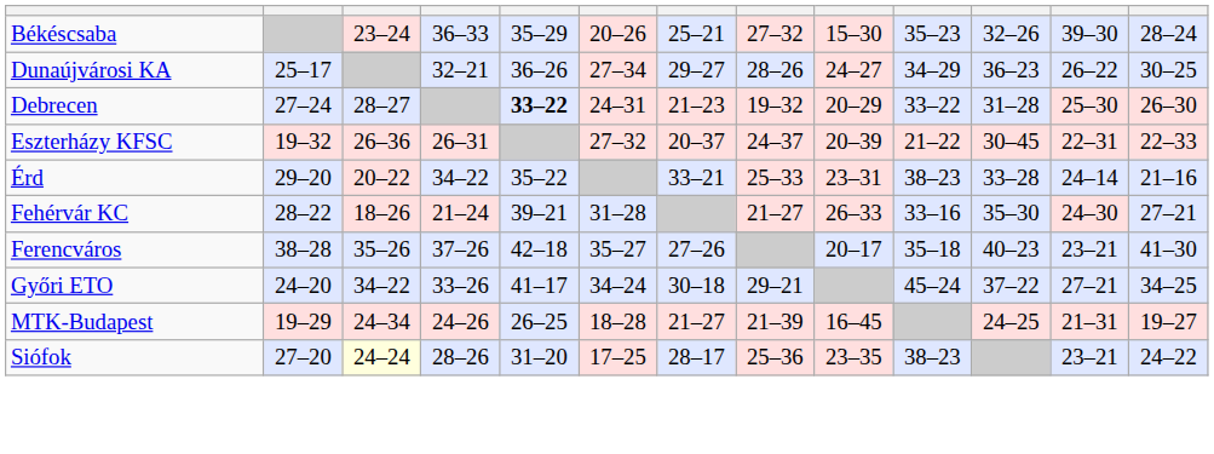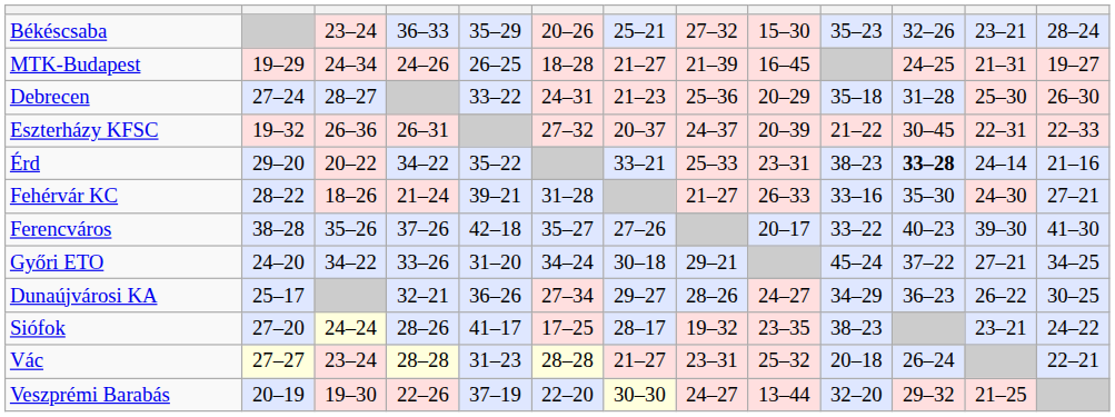 <table class="wikitable" style="text-align: center;" width="850">
 <tr>
 <th width=200></th>
 <th width=55></th>
 <th width=55></th>
 <th width=55></th>
 <th width=55></th>
 <th width=55></th>
 <th width=55></th>
 <th width=55></th>
 <th width=55></th>
 <th width=55></th>
 <th width=55></th>
 <th width=55></th>
 <th width=55></th>
 </tr>
 <tr>
 <td style="text-align: left;"><a href='#'>Békéscsaba</a></td>
 <td bgcolor=#CCCCCC> </td>
 <td bgcolor=#FFDFDF>23–24</td>
 <td bgcolor=#DFE7FF>36–33</td>
 <td bgcolor=#DFE7FF>35–29</td>
 <td bgcolor=#FFDFDF>20–26</td>
 <td bgcolor=#DFE7FF>25–21</td>
 <td bgcolor=#FFDFDF>27–32</td>
 <td bgcolor=#FFDFDF>15–30</td>
 <td bgcolor=#DFE7FF>35–23</td>
 <td bgcolor=#DFE7FF>32–26</td>
-<td bgcolor=#DFE7FF>39–30</td>
+<td bgcolor=#DFE7FF>23–21</td>
 <td bgcolor=#DFE7FF>28–24</td>
 </tr>
 <tr>
-<td style="text-align: left;"><a href='#'>Dunaújvárosi KA</a></td>
-<td bgcolor=#DFE7FF>25–17</td>
+<td style="text-align: left;"><a href='#'>MTK-Budapest</a></td>
+<td bgcolor=#FFDFDF>19–29</td>
+<td bgcolor=#FFDFDF>24–34</td>
+<td bgcolor=#FFDFDF>24–26</td>
+<td bgcolor=#DFE7FF>26–25</td>
+<td bgcolor=#FFDFDF>18–28</td>
+<td bgcolor=#FFDFDF>21–27</td>
+<td bgcolor=#FFDFDF>21–39</td>
+<td bgcolor=#FFDFDF>16–45</td>
 <td bgcolor=#CCCCCC> </td>
-<td bgcolor=#DFE7FF>32–21</td>
-<td bgcolor=#DFE7FF>36–26</td>
-<td bgcolor=#FFDFDF>27–34</td>
-<td bgcolor=#DFE7FF>29–27</td>
-<td bgcolor=#DFE7FF>28–26</td>
-<td bgcolor=#FFDFDF>24–27</td>
-<td bgcolor=#DFE7FF>34–29</td>
-<td bgcolor=#DFE7FF>36–23</td>
-<td bgcolor=#DFE7FF>26–22</td>
-<td bgcolor=#DFE7FF>30–25</td>
+<td bgcolor=#FFDFDF>24–25</td>
+<td bgcolor=#FFDFDF>21–31</td>
+<td bgcolor=#FFDFDF>19–27</td>
 </tr>
 <tr>
 <td style="text-align: left;"><a href='#'>Debrecen</a></td>
 <td bgcolor=#DFE7FF>27–24</td>
 <td bgcolor=#DFE7FF>28–27</td>
 <td bgcolor=#CCCCCC> </td>
-<td bgcolor=#DFE7FF><strong>33–22</strong></td>
+<td bgcolor=#DFE7FF>33–22</td>
 <td bgcolor=#FFDFDF>24–31</td>
 <td bgcolor=#FFDFDF>21–23</td>
-<td bgcolor=#FFDFDF>19–32</td>
+<td bgcolor=#FFDFDF>25–36</td>
 <td bgcolor=#FFDFDF>20–29</td>
-<td bgcolor=#DFE7FF>33–22</td>
+<td bgcolor=#DFE7FF>35–18</td>
 <td bgcolor=#DFE7FF>31–28</td>
 <td bgcolor=#FFDFDF>25–30</td>
 <td bgcolor=#FFDFDF>26–30</td>
 </tr>
 <tr>
 <td style="text-align: left;"><a href='#'>Eszterházy KFSC</a></td>
 <td bgcolor=#FFDFDF>19–32</td>
 <td bgcolor=#FFDFDF>26–36</td>
 <td bgcolor=#FFDFDF>26–31</td>
 <td bgcolor=#CCCCCC> </td>
 <td bgcolor=#FFDFDF>27–32</td>
 <td bgcolor=#FFDFDF>20–37</td>
 <td bgcolor=#FFDFDF>24–37</td>
 <td bgcolor=#FFDFDF>20–39</td>
 <td bgcolor=#FFDFDF>21–22</td>
 <td bgcolor=#FFDFDF>30–45</td>
 <td bgcolor=#FFDFDF>22–31</td>
 <td bgcolor=#FFDFDF>22–33</td>
 </tr>
 <tr>
 <td style="text-align: left;"><a href='#'>Érd</a></td>
 <td bgcolor=#DFE7FF>29–20</td>
 <td bgcolor=#FFDFDF>20–22</td>
 <td bgcolor=#DFE7FF>34–22</td>
 <td bgcolor=#DFE7FF>35–22</td>
 <td bgcolor=#CCCCCC> </td>
 <td bgcolor=#DFE7FF>33–21</td>
 <td bgcolor=#FFDFDF>25–33</td>
 <td bgcolor=#FFDFDF>23–31</td>
 <td bgcolor=#DFE7FF>38–23</td>
-<td bgcolor=#DFE7FF>33–28</td>
+<td bgcolor=#DFE7FF><strong>33–28</strong></td>
 <td bgcolor=#DFE7FF>24–14</td>
 <td bgcolor=#DFE7FF>21–16</td>
 </tr>
 <tr>
 <td style="text-align: left;"><a href='#'>Fehérvár KC</a></td>
 <td bgcolor=#DFE7FF>28–22</td>
 <td bgcolor=#FFDFDF>18–26</td>
 <td bgcolor=#FFDFDF>21–24</td>
 <td bgcolor=#DFE7FF>39–21</td>
 <td bgcolor=#DFE7FF>31–28</td>
 <td bgcolor=#CCCCCC> </td>
 <td bgcolor=#FFDFDF>21–27</td>
 <td bgcolor=#FFDFDF>26–33</td>
 <td bgcolor=#DFE7FF>33–16</td>
 <td bgcolor=#DFE7FF>35–30</td>
 <td bgcolor=#FFDFDF>24–30</td>
 <td bgcolor=#DFE7FF>27–21</td>
 </tr>
 <tr>
 <td style="text-align: left;"><a href='#'>Ferencváros</a></td>
 <td bgcolor=#DFE7FF>38–28</td>
 <td bgcolor=#DFE7FF>35–26</td>
 <td bgcolor=#DFE7FF>37–26</td>
 <td bgcolor=#DFE7FF>42–18</td>
 <td bgcolor=#DFE7FF>35–27</td>
 <td bgcolor=#DFE7FF>27–26</td>
 <td bgcolor=#CCCCCC> </td>
 <td bgcolor=#DFE7FF>20–17</td>
-<td bgcolor=#DFE7FF>35–18</td>
+<td bgcolor=#DFE7FF>33–22</td>
 <td bgcolor=#DFE7FF>40–23</td>
-<td bgcolor=#DFE7FF>23–21</td>
+<td bgcolor=#DFE7FF>39–30</td>
 <td bgcolor=#DFE7FF>41–30</td>
 </tr>
 <tr>
 <td style="text-align: left;"><a href='#'>Győri ETO</a></td>
 <td bgcolor=#DFE7FF>24–20</td>
 <td bgcolor=#DFE7FF>34–22</td>
 <td bgcolor=#DFE7FF>33–26</td>
-<td bgcolor=#DFE7FF>41–17</td>
+<td bgcolor=#DFE7FF>31–20</td>
 <td bgcolor=#DFE7FF>34–24</td>
 <td bgcolor=#DFE7FF>30–18</td>
 <td bgcolor=#DFE7FF>29–21</td>
 <td bgcolor=#CCCCCC> </td>
 <td bgcolor=#DFE7FF>45–24</td>
 <td bgcolor=#DFE7FF>37–22</td>
 <td bgcolor=#DFE7FF>27–21</td>
 <td bgcolor=#DFE7FF>34–25</td>
 </tr>
 <tr>
-<td style="text-align: left;"><a href='#'>MTK-Budapest</a></td>
-<td bgcolor=#FFDFDF>19–29</td>
-<td bgcolor=#FFDFDF>24–34</td>
-<td bgcolor=#FFDFDF>24–26</td>
-<td bgcolor=#DFE7FF>26–25</td>
-<td bgcolor=#FFDFDF>18–28</td>
-<td bgcolor=#FFDFDF>21–27</td>
-<td bgcolor=#FFDFDF>21–39</td>
-<td bgcolor=#FFDFDF>16–45</td>
+<td style="text-align: left;"><a href='#'>Dunaújvárosi KA</a></td>
+<td bgcolor=#DFE7FF>25–17</td>
 <td bgcolor=#CCCCCC> </td>
-<td bgcolor=#FFDFDF>24–25</td>
-<td bgcolor=#FFDFDF>21–31</td>
-<td bgcolor=#FFDFDF>19–27</td>
+<td bgcolor=#DFE7FF>32–21</td>
+<td bgcolor=#DFE7FF>36–26</td>
+<td bgcolor=#FFDFDF>27–34</td>
+<td bgcolor=#DFE7FF>29–27</td>
+<td bgcolor=#DFE7FF>28–26</td>
+<td bgcolor=#FFDFDF>24–27</td>
+<td bgcolor=#DFE7FF>34–29</td>
+<td bgcolor=#DFE7FF>36–23</td>
+<td bgcolor=#DFE7FF>26–22</td>
+<td bgcolor=#DFE7FF>30–25</td>
 </tr>
 <tr>
 <td style="text-align: left;"><a href='#'>Siófok</a></td>
 <td bgcolor=#DFE7FF>27–20</td>
 <td bgcolor=#FFFFDD>24–24</td>
 <td bgcolor=#DFE7FF>28–26</td>
-<td bgcolor=#DFE7FF>31–20</td>
+<td bgcolor=#DFE7FF>41–17</td>
 <td bgcolor=#FFDFDF>17–25</td>
 <td bgcolor=#DFE7FF>28–17</td>
-<td bgcolor=#FFDFDF>25–36</td>
+<td bgcolor=#FFDFDF>19–32</td>
 <td bgcolor=#FFDFDF>23–35</td>
 <td bgcolor=#DFE7FF>38–23</td>
 <td bgcolor=#CCCCCC> </td>
 <td bgcolor=#DFE7FF>23–21</td>
 <td bgcolor=#DFE7FF>24–22</td>
 </tr>
+<tr>
+<td style="text-align: left;"><a href='#'>Vác</a></td>
+<td bgcolor=#FFFFDD>27–27</td>
+<td bgcolor=#FFDFDF>23–24</td>
+<td bgcolor=#FFFFDD>28–28</td>
+<td bgcolor=#DFE7FF>31–23</td>
+<td bgcolor=#FFFFDD>28–28</td>
+<td bgcolor=#FFDFDF>21–27</td>
+<td bgcolor=#FFDFDF>23–31</td>
+<td bgcolor=#FFDFDF>25–32</td>
+<td bgcolor=#DFE7FF>20–18</td>
+<td bgcolor=#DFE7FF>26–24</td>
+<td bgcolor=#CCCCCC> </td>
+<td bgcolor=#DFE7FF>22–21</td>
+</tr>
+<tr>
+<td style="text-align: left;"><a href='#'>Veszprémi Barabás</a></td>
+<td bgcolor=#DFE7FF>20–19</td>
+<td bgcolor=#FFDFDF>19–30</td>
+<td bgcolor=#FFDFDF>22–26</td>
+<td bgcolor=#DFE7FF>37–19</td>
+<td bgcolor=#DFE7FF>22–20</td>
+<td bgcolor=#FFFFDD>30–30</td>
+<td bgcolor=#FFDFDF>24–27</td>
+<td bgcolor=#FFDFDF>13–44</td>
+<td bgcolor=#DFE7FF>32–20</td>
+<td bgcolor=#FFDFDF>29–32</td>
+<td bgcolor=#FFDFDF>21–25</td>
+<td bgcolor=#CCCCCC> </td>
+</tr>
 </table>
